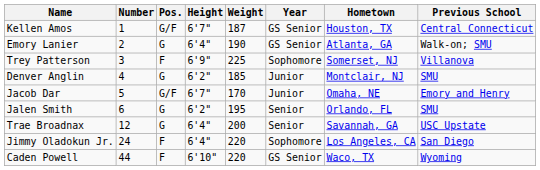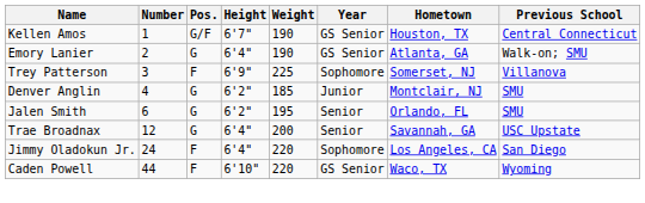 <table class="wikitable sortable" border="1">
 <tr>
 <th>Name</th>
 <th>Number</th>
 <th>Pos.</th>
 <th>Height</th>
 <th>Weight</th>
 <th>Year</th>
 <th>Hometown</th>
 <th class="unsortable">Previous School</th>
 </tr>
 <tr>
 <td>Kellen Amos</td>
 <td>1</td>
 <td>G/F</td>
 <td>6'7"</td>
-<td>187</td>
+<td>190</td>
 <td>GS Senior</td>
 <td><a href='#'>Houston, TX</a></td>
 <td><a href='#'>Central Connecticut</a></td>
 </tr>
 <tr>
 <td>Emory Lanier</td>
 <td>2</td>
 <td>G</td>
 <td>6'4"</td>
 <td>190</td>
 <td>GS Senior</td>
 <td><a href='#'>Atlanta, GA</a></td>
 <td>Walk-on; <a href='#'>SMU</a></td>
 </tr>
 <tr>
 <td>Trey Patterson</td>
 <td>3</td>
 <td>F</td>
 <td>6'9"</td>
 <td>225</td>
 <td>Sophomore</td>
 <td><a href='#'>Somerset, NJ</a></td>
 <td><a href='#'>Villanova</a></td>
 </tr>
 <tr>
 <td>Denver Anglin</td>
 <td>4</td>
 <td>G</td>
 <td>6'2"</td>
 <td>185</td>
 <td>Junior</td>
 <td><a href='#'>Montclair, NJ</a></td>
 <td><a href='#'>SMU</a></td>
-</tr>
-<tr>
-<td>Jacob Dar</td>
-<td>5</td>
-<td>G/F</td>
-<td>6'7"</td>
-<td>170</td>
-<td>Junior</td>
-<td><a href='#'>Omaha, NE</a></td>
-<td><a href='#'>Emory and Henry</a></td>
 </tr>
 <tr>
 <td>Jalen Smith</td>
 <td>6</td>
 <td>G</td>
 <td>6'2"</td>
 <td>195</td>
 <td>Senior</td>
 <td><a href='#'>Orlando, FL</a></td>
 <td><a href='#'>SMU</a></td>
 </tr>
 <tr>
 <td>Trae Broadnax</td>
 <td>12</td>
 <td>G</td>
 <td>6'4"</td>
 <td>200</td>
 <td> Senior</td>
 <td><a href='#'>Savannah, GA</a></td>
 <td><a href='#'>USC Upstate</a></td>
 </tr>
 <tr>
 <td>Jimmy Oladokun Jr.</td>
 <td>24</td>
 <td>F</td>
 <td>6'4"</td>
 <td>220</td>
 <td>Sophomore</td>
 <td><a href='#'>Los Angeles, CA</a></td>
 <td><a href='#'>San Diego</a></td>
 </tr>
 <tr>
 <td>Caden Powell</td>
 <td>44</td>
 <td>F</td>
 <td>6'10"</td>
 <td>220</td>
 <td>GS Senior</td>
 <td><a href='#'>Waco, TX</a></td>
 <td><a href='#'>Wyoming</a></td>
 </tr>
 </table>
